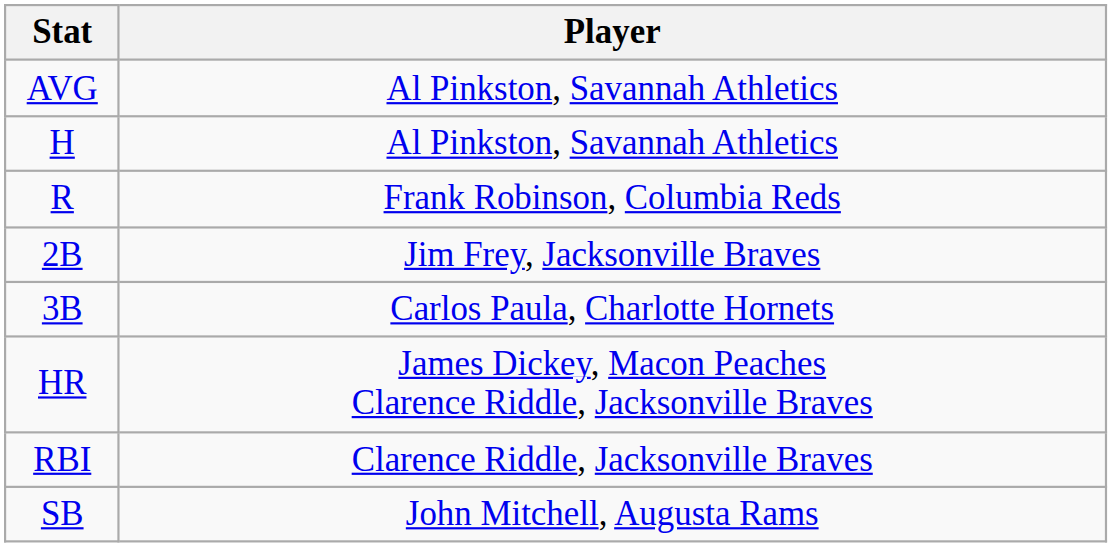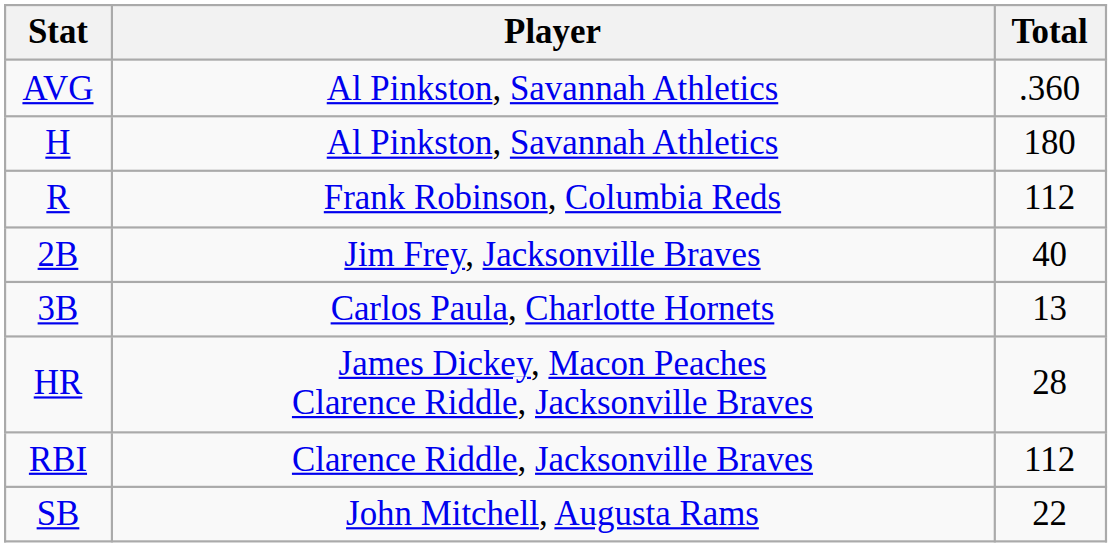 <table class="wikitable" width="40%" style="text-align:center;">
 <tr>
 <th width="5%">Stat</th>
 <th width="60%">Player</th>
+<th width="5%">Total</th>
 </tr>
 <tr>
 <td><a href='#'>AVG</a></td>
 <td><a href='#'>Al Pinkston</a>, <a href='#'>Savannah Athletics</a></td>
+<td>.360</td>
 </tr>
 <tr>
 <td><a href='#'>H</a></td>
 <td><a href='#'>Al Pinkston</a>, <a href='#'>Savannah Athletics</a></td>
+<td>180</td>
 </tr>
 <tr>
 <td><a href='#'>R</a></td>
 <td><a href='#'>Frank Robinson</a>, <a href='#'>Columbia Reds</a></td>
+<td>112</td>
 </tr>
 <tr>
 <td><a href='#'>2B</a></td>
 <td><a href='#'>Jim Frey</a>, <a href='#'>Jacksonville Braves</a></td>
+<td>40</td>
 </tr>
 <tr>
 <td><a href='#'>3B</a></td>
 <td><a href='#'>Carlos Paula</a>, <a href='#'>Charlotte Hornets</a></td>
+<td>13</td>
 </tr>
 <tr>
 <td><a href='#'>HR</a></td>
 <td><a href='#'>James Dickey</a>, <a href='#'>Macon Peaches</a> <br> <a href='#'>Clarence Riddle</a>, <a href='#'>Jacksonville Braves</a></td>
+<td>28</td>
 </tr>
 <tr>
 <td><a href='#'>RBI</a></td>
 <td><a href='#'>Clarence Riddle</a>, <a href='#'>Jacksonville Braves</a></td>
+<td>112</td>
 </tr>
 <tr>
 <td><a href='#'>SB</a></td>
 <td><a href='#'>John Mitchell</a>, <a href='#'>Augusta Rams</a></td>
+<td>22</td>
 </tr>
 </table>
